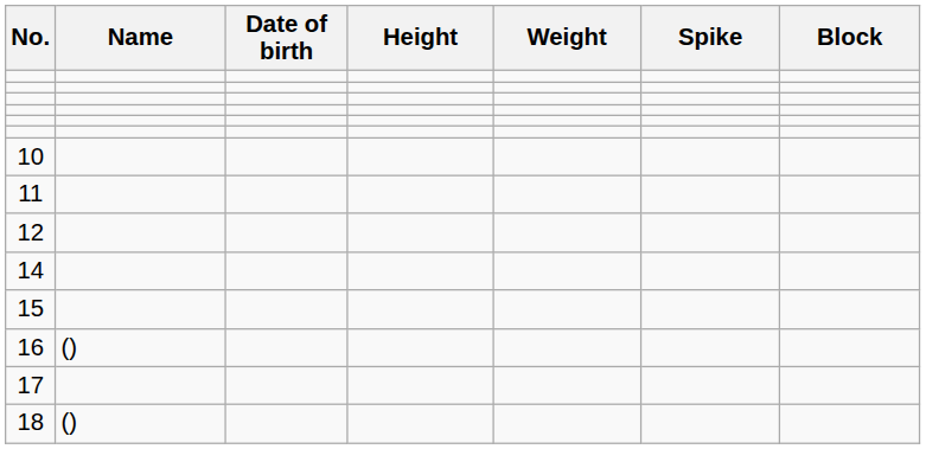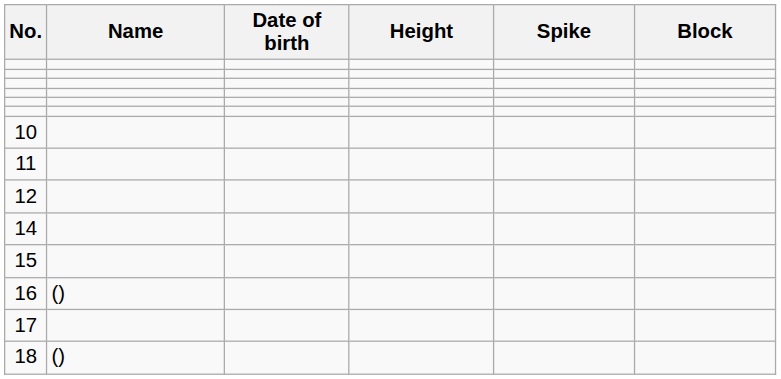 <table class="wikitable sortable" style="font-size:100%; text-align:center;">
 <tr>
 <th>No.</th>
 <th style="width:12em">Name</th>
 <th style="width:8em">Date of birth</th>
 <th style="width:9em">Height</th>
-<th style="width:9em">Weight</th>
 <th style="width:9em">Spike</th>
 <th style="width:9em">Block</th>
 </tr>
 <tr>
 <td></td>
 <td align=left> </td>
 <td align=right></td>
-<td></td>
 <td></td>
 <td></td>
 <td></td>
 </tr>
 <tr>
 <td></td>
 <td align=left> </td>
 <td align=right></td>
 <td></td>
 <td></td>
 <td></td>
-<td></td>
 </tr>
 <tr>
 <td></td>
 <td align=left> </td>
 <td align=right></td>
-<td></td>
 <td></td>
 <td></td>
 <td></td>
 </tr>
 <tr>
 <td></td>
 <td align=left> </td>
 <td align=right></td>
 <td></td>
 <td></td>
 <td></td>
-<td></td>
 </tr>
 <tr>
 <td></td>
 <td align=left> </td>
 <td align=right></td>
-<td></td>
 <td></td>
 <td></td>
 <td></td>
 </tr>
 <tr>
 <td></td>
 <td align=left> </td>
 <td align=right></td>
 <td></td>
 <td></td>
 <td></td>
-<td></td>
 </tr>
 <tr>
 <td>10</td>
 <td align=left> </td>
 <td align=right></td>
-<td></td>
 <td></td>
 <td></td>
 <td></td>
 </tr>
 <tr>
 <td>11</td>
 <td align=left> </td>
 <td align=right></td>
 <td></td>
 <td></td>
 <td></td>
-<td></td>
 </tr>
 <tr>
 <td>12</td>
 <td align=left> </td>
 <td align=right></td>
-<td></td>
 <td></td>
 <td></td>
 <td></td>
 </tr>
 <tr>
 <td>14</td>
 <td align=left> </td>
 <td align=right></td>
 <td></td>
 <td></td>
 <td></td>
-<td></td>
 </tr>
 <tr>
 <td>15</td>
 <td align=left> </td>
 <td align=right></td>
-<td></td>
 <td></td>
 <td></td>
 <td></td>
 </tr>
 <tr>
 <td>16</td>
 <td align=left>  ()</td>
 <td align=right></td>
 <td></td>
 <td></td>
 <td></td>
-<td></td>
 </tr>
 <tr>
 <td>17</td>
 <td align=left> </td>
 <td align=right></td>
-<td></td>
 <td></td>
 <td></td>
 <td></td>
 </tr>
 <tr>
 <td>18</td>
 <td align=left>  ()</td>
 <td align=right></td>
 <td></td>
 <td></td>
 <td></td>
-<td></td>
 </tr>
 </table>
